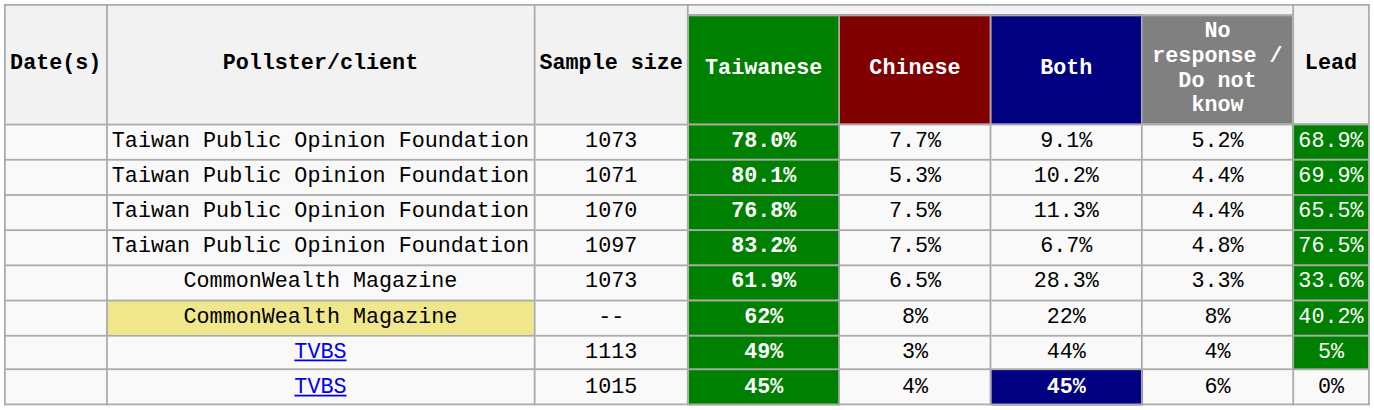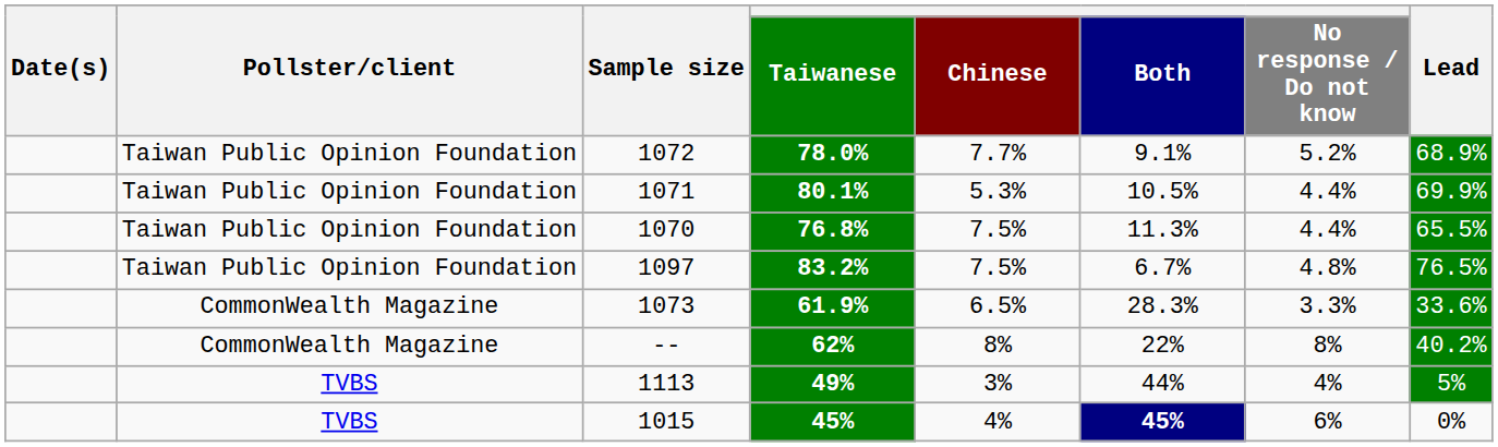 <table class="wikitable sortable" style="text-align: center; line-height: 14px; font-size: 95%;">
 <tr>
 <th rowspan="2">Date(s)</th>
 <th rowspan="2">Pollster/client</th>
 <th rowspan="2">Sample size</th>
 <th colspan="4"></th>
 <th rowspan="2">Lead</th>
 </tr>
 <tr>
 <th class="unsortable" style="background: rgb(0, 128, 0); width: 80px; color: white;">Taiwanese<br></th>
 <th class="unsortable" style="background: rgb(128, 0, 0); width: 80px; color: white;">Chinese<br></th>
 <th class="unsortable" style="background: rgb(0, 0, 128); width: 80px; color: white;">Both</th>
 <th class="unsortable" style="background: rgb(128,128,128); width: 80px; color: white;">No response / Do not know</th>
 </tr>
 <tr>
 <td></td>
 <td>Taiwan Public Opinion Foundation</td>
-<td>1073</td>
+<td>1072</td>
 <td style="background: rgb(0, 128, 0); color: white;"><strong>78.0%</strong></td>
 <td>7.7%</td>
 <td>9.1%</td>
 <td>5.2%</td>
 <td style="background: rgb(0,128,0); color: white;">68.9%</td>
 </tr>
 <tr>
 <td></td>
 <td>Taiwan Public Opinion Foundation</td>
 <td>1071</td>
 <td style="background: rgb(0, 128, 0); color: white;"><strong>80.1%</strong></td>
 <td>5.3%</td>
-<td>10.2%</td>
+<td>10.5%</td>
 <td>4.4%</td>
 <td style="background: rgb(0,128,0); color: white;">69.9%</td>
 </tr>
 <tr>
 <td></td>
 <td>Taiwan Public Opinion Foundation</td>
 <td>1070</td>
 <td style="background: rgb(0, 128, 0); color: white;"><strong>76.8%</strong></td>
 <td>7.5%</td>
 <td>11.3%</td>
 <td>4.4%</td>
 <td style="background: rgb(0,128,0); color: white;">65.5%</td>
 </tr>
 <tr>
 <td></td>
 <td>Taiwan Public Opinion Foundation</td>
 <td>1097</td>
 <td style="background: rgb(0, 128, 0); color: white;"><strong>83.2%</strong></td>
 <td>7.5%</td>
 <td>6.7%</td>
 <td>4.8%</td>
 <td style="background: rgb(0,128,0); color: white;">76.5%</td>
 </tr>
 <tr>
 <td></td>
 <td>CommonWealth Magazine</td>
 <td>1073</td>
 <td style="background: rgb(0, 128, 0); color: white;"><strong>61.9%</strong></td>
 <td>6.5%</td>
 <td>28.3%</td>
 <td>3.3%</td>
 <td style="background: rgb(0,128,0); color: white;">33.6%</td>
 </tr>
 <tr>
 <td></td>
-<td style="background: khaki;">CommonWealth Magazine</td>
+<td>CommonWealth Magazine</td>
 <td>--</td>
 <td style="background: rgb(0, 128, 0); color: white;"><strong>62%</strong></td>
 <td>8%</td>
 <td>22%</td>
 <td>8%</td>
 <td style="background: rgb(0,128,0); color: white;">40.2%</td>
 </tr>
 <tr>
 <td></td>
 <td><a href='#'>TVBS</a></td>
 <td>1113</td>
 <td style="background: rgb(0, 128, 0); color: white;"><strong>49%</strong></td>
 <td>3%</td>
 <td>44%</td>
 <td>4%</td>
 <td style="background: rgb(0,128,0); color: white;">5%</td>
 </tr>
 <tr>
 <td></td>
 <td><a href='#'>TVBS</a></td>
 <td>1015</td>
 <td style="background: rgb(0, 128, 0); color: white;"><strong>45%</strong></td>
 <td>4%</td>
 <td style="background: rgb(0,0,128); color: white;"><strong>45%</strong></td>
 <td>6%</td>
 <td>0%</td>
 </tr>
 </table>
